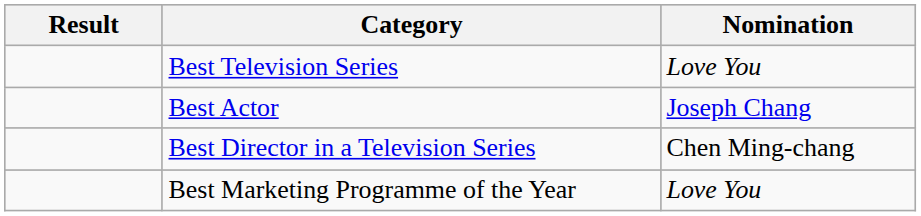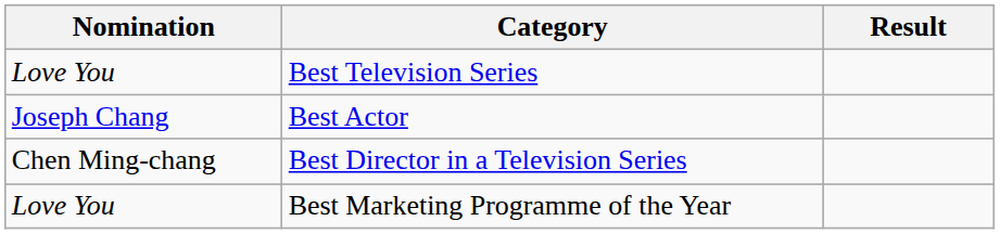 <table class="wikitable">
 <tr>
+<th width=150>Nomination</th>
+<th width=300>Category</th>
 <th width=90>Result</th>
-<th width=300>Category</th>
-<th width=150>Nomination</th>
 </tr>
 <tr>
+<td><em>Love You</em></td>
+<td><a href='#'>Best Television Series</a></td>
 <td></td>
-<td><a href='#'>Best Television Series</a></td>
-<td><em>Love You</em></td>
 </tr>
 <tr>
+<td><a href='#'>Joseph Chang</a></td>
+<td><a href='#'>Best Actor</a></td>
 <td></td>
-<td><a href='#'>Best Actor</a></td>
-<td><a href='#'>Joseph Chang</a></td>
 </tr>
 <tr>
+<td>Chen Ming-chang</td>
+<td><a href='#'>Best Director in a Television Series</a></td>
 <td></td>
-<td><a href='#'>Best Director in a Television Series</a></td>
-<td>Chen Ming-chang</td>
 </tr>
 <tr>
+<td><em>Love You</em></td>
+<td>Best Marketing Programme of the Year</td>
 <td></td>
-<td>Best Marketing Programme of the Year</td>
-<td><em>Love You</em></td>
 </tr>
 </table>
